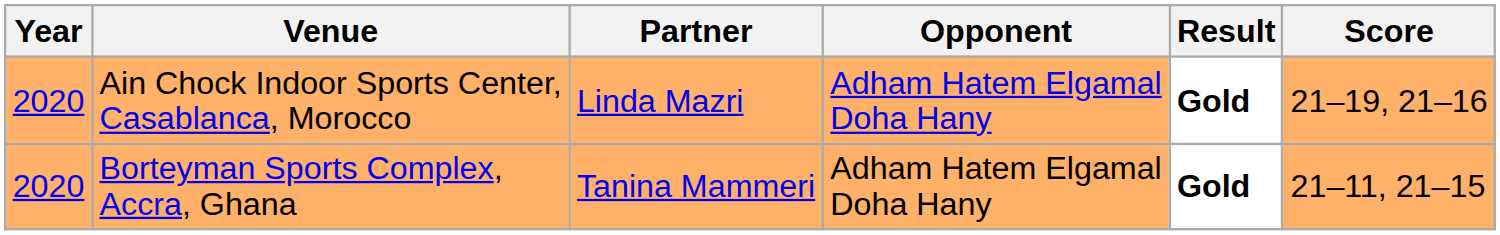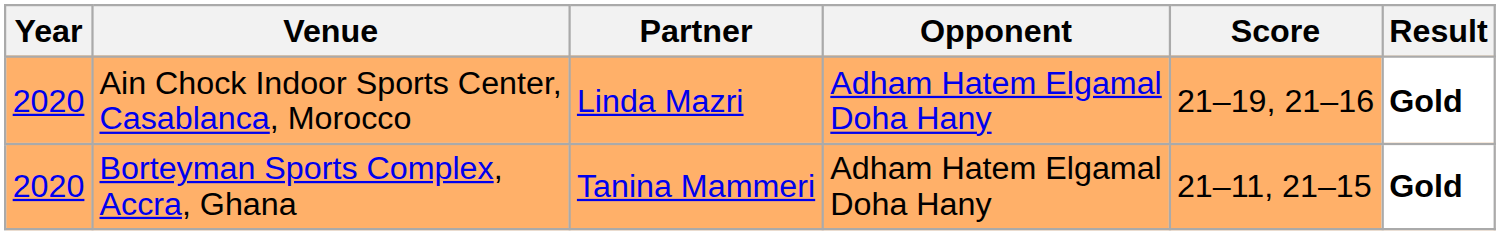 <table class="sortable wikitable" style="font-size: 90%;">
 <tr>
 <th>Year</th>
 <th>Venue</th>
 <th>Partner</th>
 <th>Opponent</th>
+<th>Score</th>
 <th>Result</th>
-<th>Score</th>
 </tr>
 <tr style="background:#FFB069">
 <td align="center"><a href='#'>2020</a></td>
 <td align="left">Ain Chock Indoor Sports Center,<br><a href='#'>Casablanca</a>, Morocco</td>
 <td align="left"> <a href='#'>Linda Mazri</a></td>
 <td align="left"> <a href='#'>Adham Hatem Elgamal</a><br> <a href='#'>Doha Hany</a></td>
+<td align="left">21–19, 21–16</td>
 <td style="text-align:left; background:white"> <strong>Gold</strong></td>
-<td align="left">21–19, 21–16</td>
 </tr>
 <tr style="background:#FFB069">
 <td align="center"><a href='#'>2020</a></td>
 <td align="left"><a href='#'>Borteyman Sports Complex</a>,<br><a href='#'>Accra</a>, Ghana</td>
 <td align="left"> <a href='#'>Tanina Mammeri</a></td>
 <td align="left"> Adham Hatem Elgamal<br> Doha Hany</td>
+<td align="left">21–11, 21–15</td>
 <td style="text-align:left; background:white"> <strong>Gold</strong></td>
-<td align="left">21–11, 21–15</td>
 </tr>
 </table>
